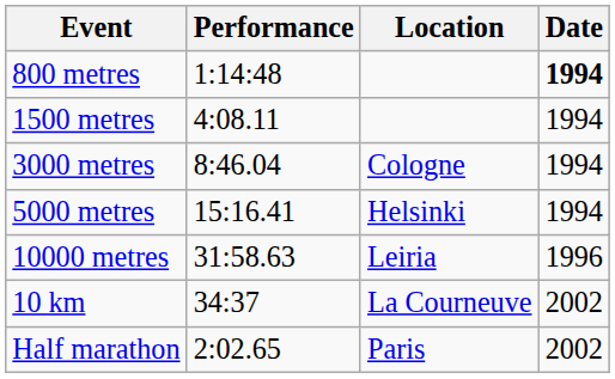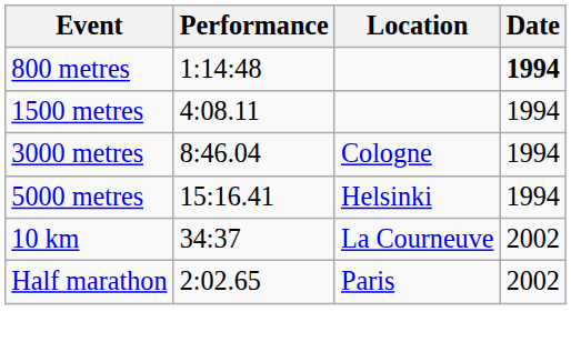 <table class=wikitable>
 <tr>
 <th scope="col">Event</th>
 <th scope="col">Performance</th>
 <th scope="col">Location</th>
 <th scope="col">Date</th>
 </tr>
 <tr>
 <td><a href='#'>800 metres</a></td>
 <td>1:14:48</td>
 <td></td>
 <td><strong>1994</strong></td>
 </tr>
 <tr>
 <td><a href='#'>1500 metres</a></td>
 <td>4:08.11</td>
 <td></td>
 <td>1994</td>
 </tr>
 <tr>
 <td><a href='#'>3000 metres</a></td>
 <td>8:46.04</td>
 <td><a href='#'>Cologne</a></td>
 <td>1994</td>
 </tr>
 <tr>
 <td><a href='#'>5000 metres</a></td>
 <td>15:16.41</td>
 <td><a href='#'>Helsinki</a></td>
 <td>1994</td>
 </tr>
 <tr>
-<td><a href='#'>10000 metres</a></td>
-<td>31:58.63</td>
-<td><a href='#'>Leiria</a></td>
-<td>1996</td>
-</tr>
-<tr>
 <td><a href='#'>10 km</a></td>
 <td>34:37</td>
 <td><a href='#'>La Courneuve</a></td>
 <td>2002</td>
 </tr>
 <tr>
 <td><a href='#'>Half marathon</a></td>
 <td>2:02.65</td>
 <td><a href='#'>Paris</a></td>
 <td>2002</td>
 </tr>
 </table>
